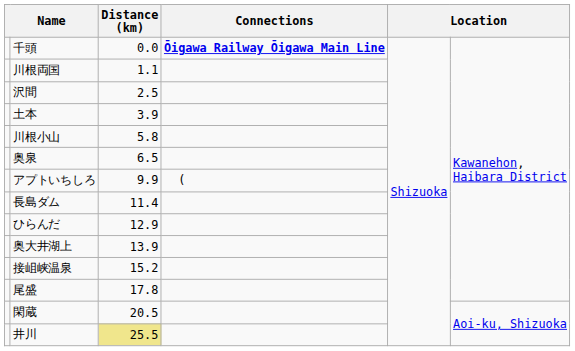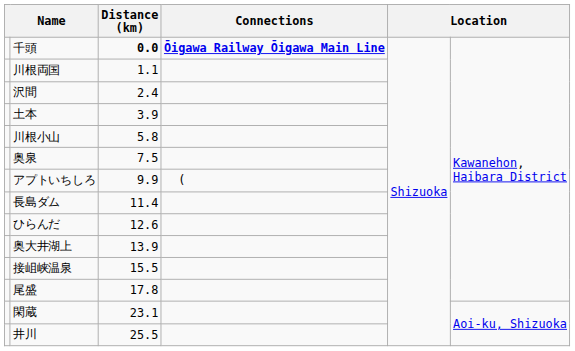 <table class="wikitable" rules="all">
 <tr>
 <th colspan="2">Name</th>
 <th style="width:3em;">Distance (km)</th>
 <th>Connections</th>
 <th colspan="2">Location</th>
 </tr>
 <tr>
 <td></td>
 <td>千頭</td>
-<td style="text-align:right;">0.0</td>
+<td style="text-align:right;"><strong>0.0</strong></td>
 <td><strong><a href='#'>Ōigawa Railway Ōigawa Main Line</a></strong></td>
 <td rowspan="14" style="text-align:center; width:1.5em;"><a href='#'>Shizuoka</a></td>
 <td rowspan="12"><a href='#'>Kawanehon</a>,<br><a href='#'>Haibara District</a></td>
 </tr>
 <tr>
 <td></td>
 <td>川根両国</td>
 <td style="text-align:right;">1.1</td>
 <td> </td>
 </tr>
 <tr>
 <td></td>
 <td>沢間</td>
-<td style="text-align:right;">2.5</td>
+<td style="text-align:right;">2.4</td>
 <td> </td>
 </tr>
 <tr>
 <td></td>
 <td>土本</td>
 <td style="text-align:right;">3.9</td>
 <td> </td>
 </tr>
 <tr>
 <td></td>
 <td>川根小山</td>
 <td style="text-align:right;">5.8</td>
 <td> </td>
 </tr>
 <tr>
 <td></td>
 <td>奥泉</td>
-<td style="text-align:right;">6.5</td>
+<td style="text-align:right;">7.5</td>
 <td> </td>
 </tr>
 <tr>
 <td></td>
 <td>アプトいちしろ</td>
 <td style="text-align:right;">9.9</td>
 <td>  (</td>
 </tr>
 <tr>
 <td></td>
 <td>長島ダム</td>
 <td style="text-align:right;">11.4</td>
 <td> </td>
 </tr>
 <tr>
 <td></td>
 <td>ひらんだ</td>
-<td style="text-align:right;">12.9</td>
+<td style="text-align:right;">12.6</td>
 <td> </td>
 </tr>
 <tr>
 <td></td>
 <td>奥大井湖上</td>
 <td style="text-align:right;">13.9</td>
 <td> </td>
 </tr>
 <tr>
 <td></td>
 <td>接岨峡温泉</td>
-<td style="text-align:right;">15.2</td>
+<td style="text-align:right;">15.5</td>
 <td> </td>
 </tr>
 <tr>
 <td></td>
 <td>尾盛</td>
 <td style="text-align:right;">17.8</td>
 <td> </td>
 </tr>
 <tr>
 <td></td>
 <td>閑蔵</td>
-<td style="text-align:right;">20.5</td>
+<td style="text-align:right;">23.1</td>
 <td> </td>
 <td rowspan="2"><a href='#'>Aoi-ku, Shizuoka</a></td>
 </tr>
 <tr>
 <td></td>
 <td>井川</td>
-<td style="background: khaki; text-align:right;">25.5</td>
+<td style="text-align:right;">25.5</td>
 <td> </td>
 </tr>
 </table>
